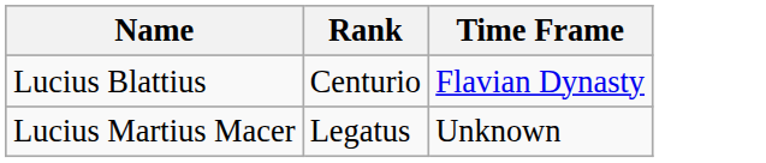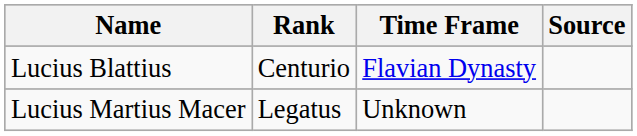 <table class="wikitable">
 <tr>
 <th>Name</th>
 <th>Rank</th>
 <th>Time Frame</th>
+<th>Source</th>
 </tr>
 <tr>
 <td>Lucius Blattius</td>
 <td>Centurio</td>
 <td><a href='#'>Flavian Dynasty</a></td>
+<td></td>
 </tr>
 <tr>
 <td>Lucius Martius Macer</td>
 <td>Legatus</td>
 <td>Unknown</td>
+<td></td>
 </tr>
 </table>
